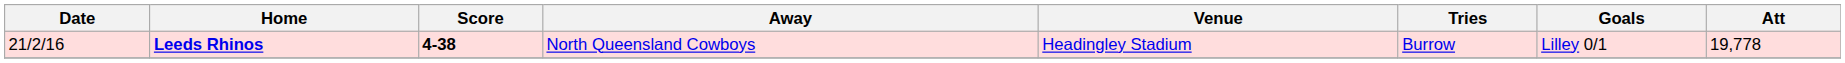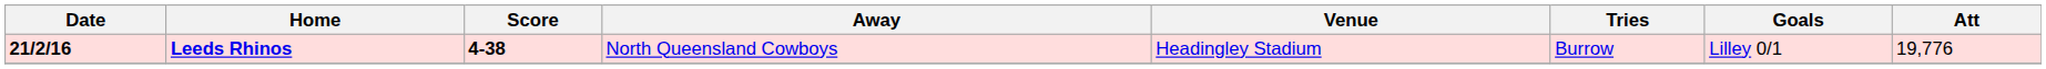 <table class="wikitable" style="font-size:90%;" width="100%">
 <tr>
 <th>Date</th>
 <th>Home</th>
 <th>Score</th>
 <th>Away</th>
 <th>Venue</th>
 <th>Tries</th>
 <th>Goals</th>
 <th>Att</th>
 </tr>
 <tr style="background:#ffdddd;" width=20 | >
-<td>21/2/16</td>
+<td><strong>21/2/16</strong></td>
 <td> <strong><a href='#'>Leeds Rhinos</a></strong></td>
 <td><strong>4-38</strong></td>
 <td> <a href='#'>North Queensland Cowboys</a></td>
 <td><a href='#'>Headingley Stadium</a></td>
 <td><a href='#'>Burrow</a></td>
 <td><a href='#'>Lilley</a> 0/1</td>
-<td>19,778</td>
+<td>19,776</td>
 </tr>
 <tr>
 </tr>
 </table>
